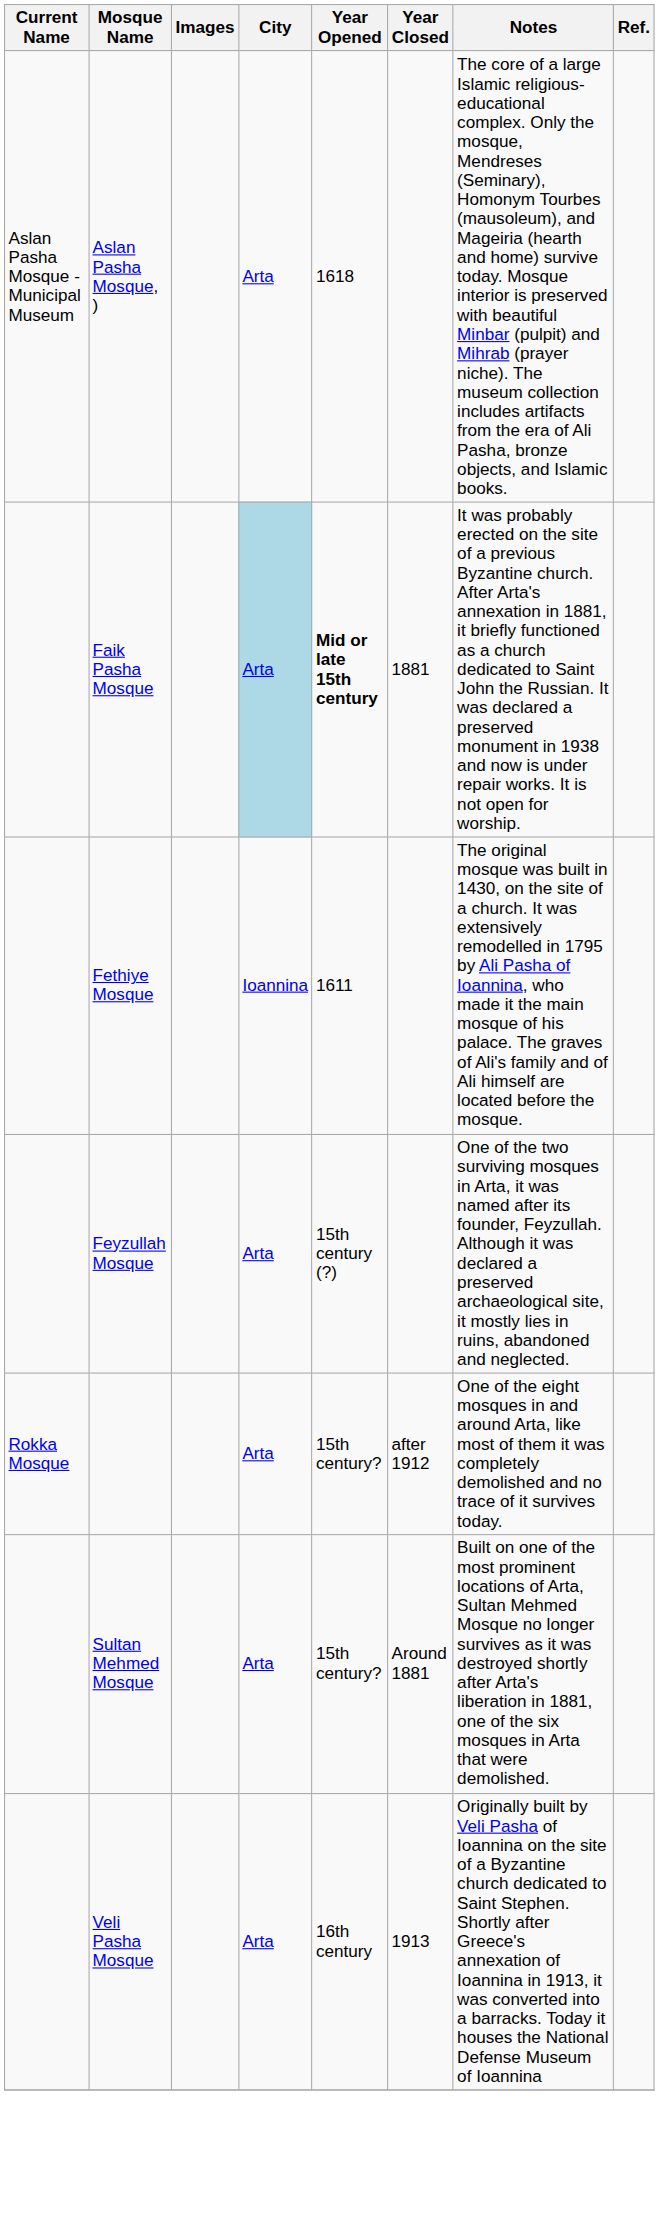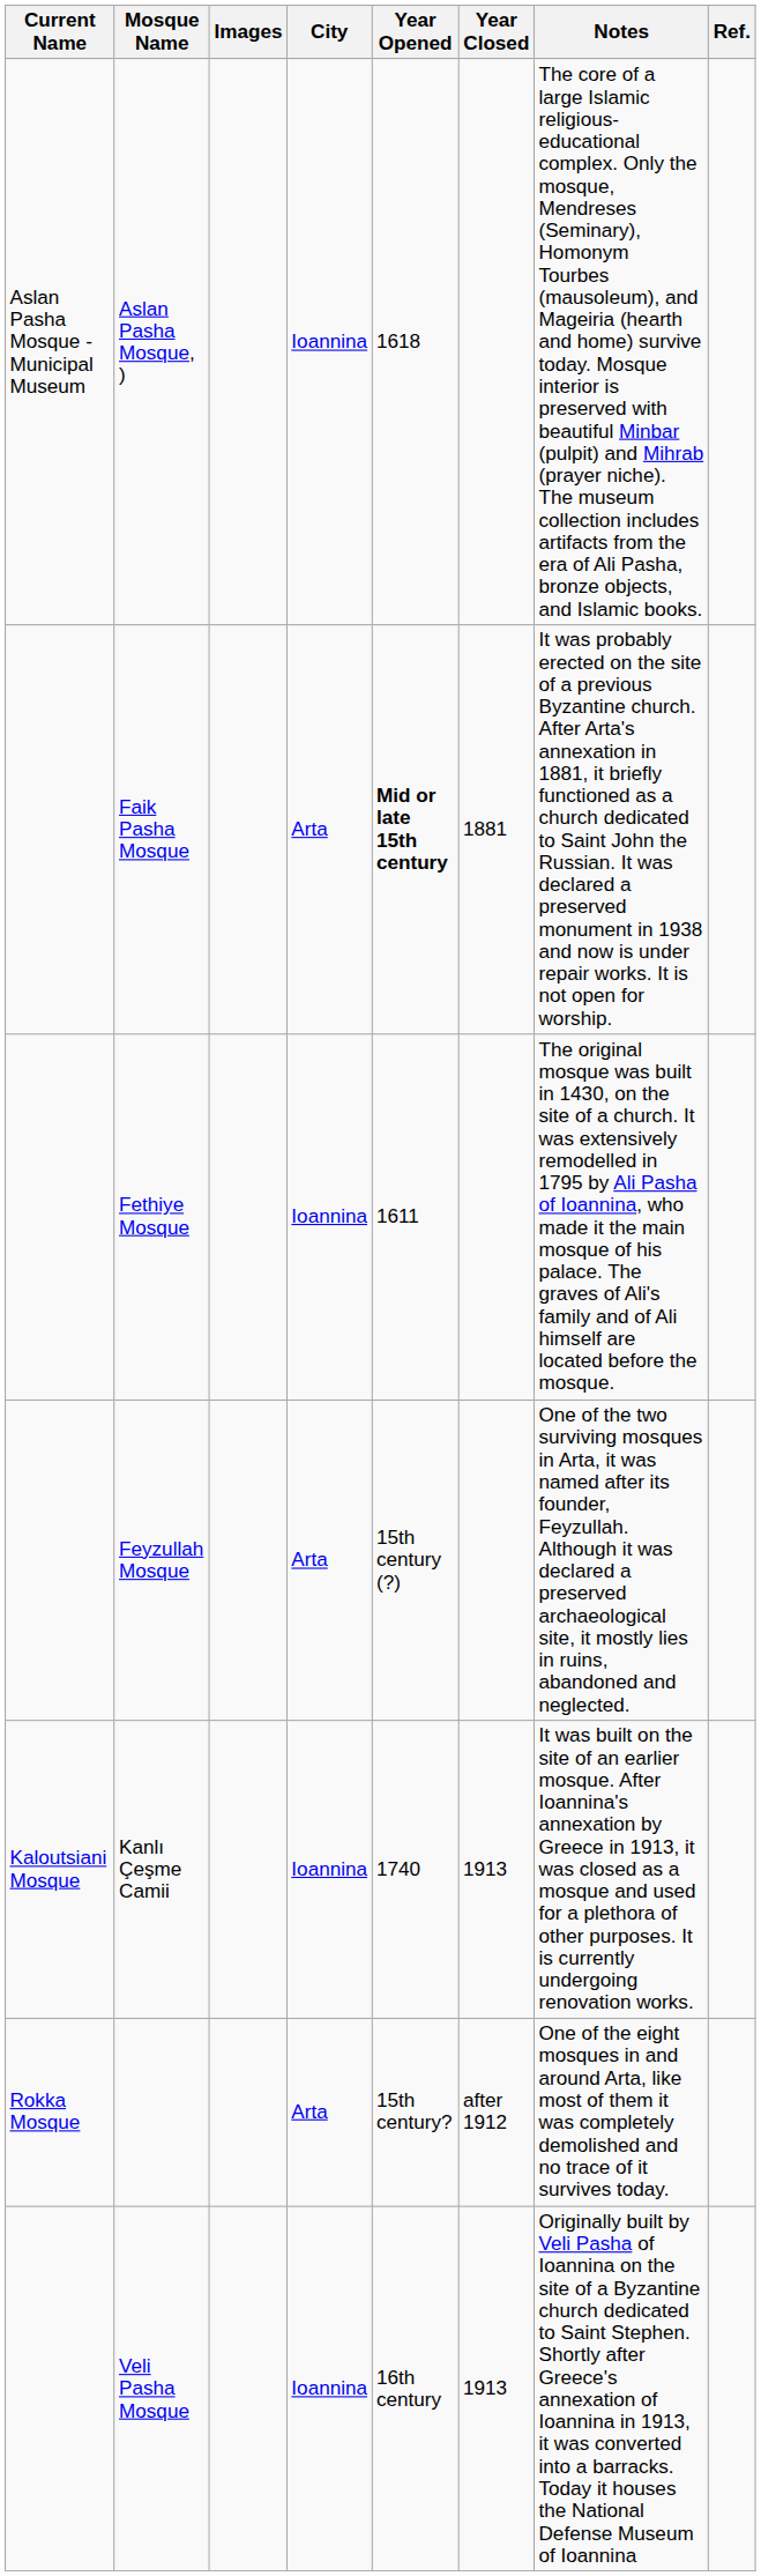 <table class="wikitable plainrowheaders sortable" style="text-align:left;">
 <tr>
 <th>Current Name</th>
 <th>Mosque Name</th>
 <th class="unsortable">Images</th>
 <th>City</th>
 <th>Year Opened</th>
 <th>Year Closed</th>
 <th class="unsortable">Notes</th>
 <th class="unsortable">Ref.</th>
 </tr>
 <tr>
 <td>Aslan Pasha Mosque - Municipal Museum</td>
 <td><a href='#'>Aslan Pasha Mosque</a>, )</td>
 <td></td>
-<td><a href='#'>Arta</a></td>
+<td><a href='#'>Ioannina</a></td>
 <td>1618</td>
 <td></td>
 <td>The core of a large Islamic religious-educational complex. Only the mosque, Mendreses (Seminary), Homonym Tourbes (mausoleum), and Mageiria (hearth and home) survive today. Mosque interior is preserved with beautiful <a href='#'>Minbar</a> (pulpit) and <a href='#'>Mihrab</a> (prayer niche). The museum collection includes artifacts from the era of Ali Pasha, bronze objects, and Islamic books.</td>
 <td></td>
 </tr>
 <tr>
 <td></td>
 <td><a href='#'>Faik Pasha Mosque</a></td>
 <td></td>
-<td style="background: lightblue;"><a href='#'>Arta</a></td>
+<td><a href='#'>Arta</a></td>
 <td><strong>Mid or late 15th century</strong></td>
 <td>1881</td>
 <td>It was probably erected on the site of a previous Byzantine church. After Arta's annexation in 1881, it briefly functioned as a church dedicated to Saint John the Russian. It was declared a preserved monument in 1938 and now is under repair works. It is not open for worship.</td>
 <td></td>
 </tr>
 <tr>
 <td></td>
 <td><a href='#'>Fethiye Mosque</a></td>
 <td></td>
 <td><a href='#'>Ioannina</a></td>
 <td>1611</td>
 <td></td>
 <td>The original mosque was built in 1430, on the site of a church. It was extensively remodelled in 1795 by <a href='#'>Ali Pasha of Ioannina</a>, who made it the main mosque of his palace. The graves of Ali's family and of Ali himself are located before the mosque.</td>
 <td></td>
 </tr>
 <tr>
 <td></td>
 <td><a href='#'>Feyzullah Mosque</a></td>
 <td></td>
 <td><a href='#'>Arta</a></td>
 <td>15th century (?)</td>
 <td></td>
 <td>One of the two surviving mosques in Arta, it was named after its founder, Feyzullah. Although it was declared a preserved archaeological site, it mostly lies in ruins, abandoned and neglected.</td>
 <td></td>
 </tr>
 <tr>
+<td><a href='#'>Kaloutsiani Mosque</a></td>
+<td>Kanlı Çeşme Camii</td>
+<td></td>
+<td><a href='#'>Ioannina</a></td>
+<td>1740</td>
+<td>1913</td>
+<td>It was built on the site of an earlier mosque. After Ioannina's annexation by Greece in 1913, it was closed as a mosque and used for a plethora of other purposes. It is currently undergoing renovation works.</td>
+<td></td>
+</tr>
+<tr>
 <td><a href='#'>Rokka Mosque</a></td>
 <td></td>
 <td></td>
 <td><a href='#'>Arta</a></td>
 <td>15th century?</td>
 <td>after 1912</td>
 <td>One of the eight mosques in and around Arta, like most of them it was completely demolished and no trace of it survives today.</td>
 <td></td>
 </tr>
 <tr>
 <td></td>
-<td><a href='#'>Sultan Mehmed Mosque</a></td>
-<td></td>
-<td><a href='#'>Arta</a></td>
-<td>15th century?</td>
-<td>Around 1881</td>
-<td>Built on one of the most prominent locations of Arta, Sultan Mehmed Mosque no longer survives as it was destroyed shortly after Arta's liberation in 1881, one of the six mosques in Arta that were demolished.</td>
-<td></td>
-</tr>
-<tr>
-<td></td>
 <td><a href='#'>Veli Pasha Mosque</a></td>
 <td></td>
-<td><a href='#'>Arta</a></td>
+<td><a href='#'>Ioannina</a></td>
 <td>16th century</td>
 <td>1913</td>
 <td>Originally built by <a href='#'>Veli Pasha</a> of Ioannina on the site of a Byzantine church dedicated to Saint Stephen. Shortly after Greece's annexation of Ioannina in 1913, it was converted into a barracks. Today it houses the National Defense Museum of Ioannina</td>
 <td></td>
 </tr>
 <tr>
 </tr>
 </table>
